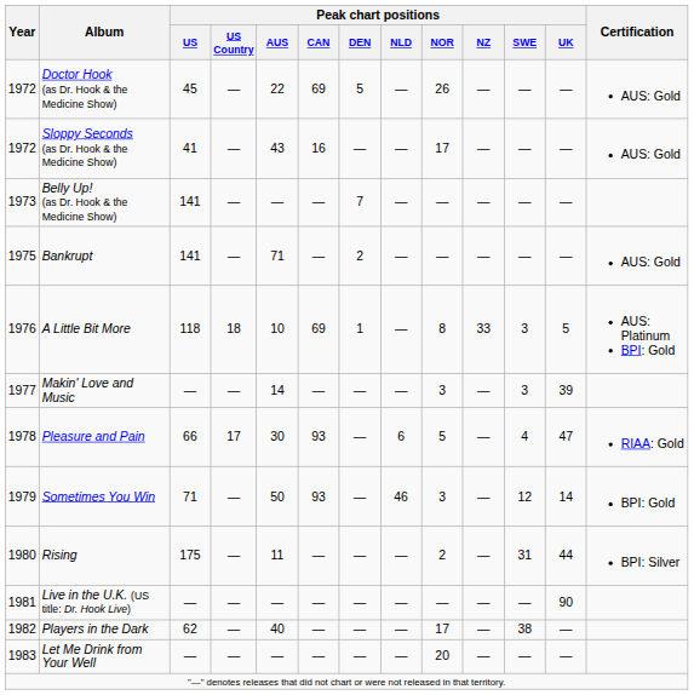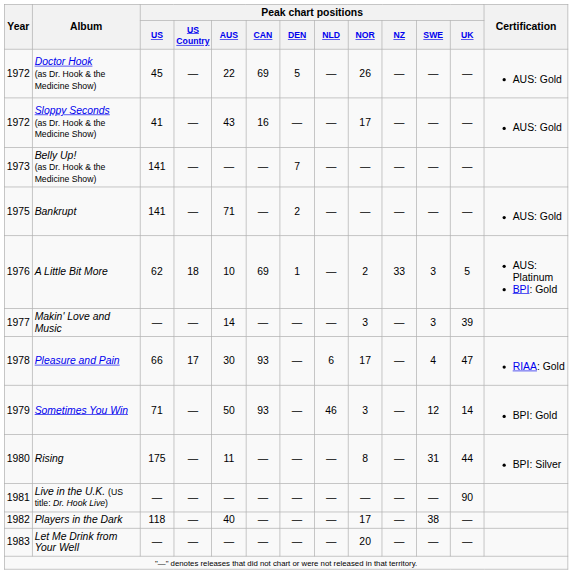 <table class="wikitable">
 <tr>
 <th rowspan="2">Year</th>
 <th rowspan="2">Album</th>
 <th colspan="10">Peak chart positions</th>
 <th rowspan="2">Certification</th>
 </tr>
 <tr>
 <th style="width:45px;"><small><a href='#'>US</a></small><br></th>
 <th style="width:45px;"><small><a href='#'>US Country</a></small><br></th>
 <th style="width:45px;"><small><a href='#'>AUS</a></small><br></th>
 <th style="width:45px;"><small><a href='#'>CAN</a></small><br></th>
 <th style="width:45px;"><small><a href='#'>DEN</a></small><br></th>
 <th style="width:45px;"><small><a href='#'>NLD</a></small><br></th>
 <th style="width:45px;"><small><a href='#'>NOR</a></small><br></th>
 <th style="width:45px;"><small><a href='#'>NZ</a></small><br></th>
 <th style="width:45px;"><small><a href='#'>SWE</a></small><br></th>
 <th style="width:45px;"><small><a href='#'>UK</a></small><br></th>
 </tr>
 <tr>
 <td>1972</td>
 <td><em><a href='#'>Doctor Hook</a></em><br><small>(as Dr. Hook & the Medicine Show)</small></td>
 <td style="text-align:center;">45</td>
 <td style="text-align:center;">—</td>
 <td style="text-align:center;">22</td>
 <td style="text-align:center;">69</td>
 <td style="text-align:center;">5</td>
 <td style="text-align:center;">—</td>
 <td style="text-align:center;">26</td>
 <td style="text-align:center;">—</td>
 <td style="text-align:center;">—</td>
 <td style="text-align:center;">—</td>
 <td><br><ul><li>AUS: Gold</li></ul></td>
 </tr>
 <tr>
 <td>1972</td>
 <td><em><a href='#'>Sloppy Seconds</a></em><br><small>(as Dr. Hook & the Medicine Show)</small></td>
 <td style="text-align:center;">41</td>
 <td style="text-align:center;">—</td>
 <td style="text-align:center;">43</td>
 <td style="text-align:center;">16</td>
 <td style="text-align:center;">—</td>
 <td style="text-align:center;">—</td>
 <td style="text-align:center;">17</td>
 <td style="text-align:center;">—</td>
 <td style="text-align:center;">—</td>
 <td style="text-align:center;">—</td>
 <td><br><ul><li>AUS: Gold</li></ul></td>
 </tr>
 <tr>
 <td>1973</td>
 <td><em>Belly Up!</em><br><small>(as Dr. Hook & the Medicine Show)</small></td>
 <td style="text-align:center;">141</td>
 <td style="text-align:center;">—</td>
 <td style="text-align:center;">—</td>
 <td style="text-align:center;">—</td>
 <td style="text-align:center;">7</td>
 <td style="text-align:center;">—</td>
 <td style="text-align:center;">—</td>
 <td style="text-align:center;">—</td>
 <td style="text-align:center;">—</td>
 <td style="text-align:center;">—</td>
 <td></td>
 </tr>
 <tr>
 <td>1975</td>
 <td><em>Bankrupt</em></td>
 <td style="text-align:center;">141</td>
 <td style="text-align:center;">—</td>
 <td style="text-align:center;">71</td>
 <td style="text-align:center;">—</td>
 <td style="text-align:center;">2</td>
 <td style="text-align:center;">—</td>
 <td style="text-align:center;">—</td>
 <td style="text-align:center;">—</td>
 <td style="text-align:center;">—</td>
 <td style="text-align:center;">—</td>
 <td><br><ul><li>AUS: Gold</li></ul></td>
 </tr>
 <tr>
 <td>1976</td>
 <td><em>A Little Bit More</em></td>
-<td style="text-align:center;">118</td>
+<td style="text-align:center;">62</td>
 <td style="text-align:center;">18</td>
 <td style="text-align:center;">10</td>
 <td style="text-align:center;">69</td>
 <td style="text-align:center;">1</td>
 <td style="text-align:center;">—</td>
-<td style="text-align:center;">8</td>
+<td style="text-align:center;">2</td>
 <td style="text-align:center;">33</td>
 <td style="text-align:center;">3</td>
 <td style="text-align:center;">5</td>
 <td><br><ul><li>AUS: Platinum</li><li><a href='#'>BPI</a>: Gold</li></ul></td>
 </tr>
 <tr>
 <td>1977</td>
 <td><em>Makin' Love and Music</em></td>
 <td style="text-align:center;">—</td>
 <td style="text-align:center;">—</td>
 <td style="text-align:center;">14</td>
 <td style="text-align:center;">—</td>
 <td style="text-align:center;">—</td>
 <td style="text-align:center;">—</td>
 <td style="text-align:center;">3</td>
 <td style="text-align:center;">—</td>
 <td style="text-align:center;">3</td>
 <td style="text-align:center;">39</td>
 <td></td>
 </tr>
 <tr>
 <td>1978</td>
 <td><em><a href='#'>Pleasure and Pain</a></em></td>
 <td style="text-align:center;">66</td>
 <td style="text-align:center;">17</td>
 <td style="text-align:center;">30</td>
 <td style="text-align:center;">93</td>
 <td style="text-align:center;">—</td>
 <td style="text-align:center;">6</td>
-<td style="text-align:center;">5</td>
+<td style="text-align:center;">17</td>
 <td style="text-align:center;">—</td>
 <td style="text-align:center;">4</td>
 <td style="text-align:center;">47</td>
 <td><br><ul><li><a href='#'>RIAA</a>: Gold</li></ul></td>
 </tr>
 <tr>
 <td>1979</td>
 <td><em><a href='#'>Sometimes You Win</a></em></td>
 <td style="text-align:center;">71</td>
 <td style="text-align:center;">—</td>
 <td style="text-align:center;">50</td>
 <td style="text-align:center;">93</td>
 <td style="text-align:center;">—</td>
 <td style="text-align:center;">46</td>
 <td style="text-align:center;">3</td>
 <td style="text-align:center;">—</td>
 <td style="text-align:center;">12</td>
 <td style="text-align:center;">14</td>
 <td><br><ul><li>BPI: Gold</li></ul></td>
 </tr>
 <tr>
 <td>1980</td>
 <td><em>Rising</em></td>
 <td style="text-align:center;">175</td>
 <td style="text-align:center;">—</td>
 <td style="text-align:center;">11</td>
 <td style="text-align:center;">—</td>
 <td style="text-align:center;">—</td>
 <td style="text-align:center;">—</td>
-<td style="text-align:center;">2</td>
+<td style="text-align:center;">8</td>
 <td style="text-align:center;">—</td>
 <td style="text-align:center;">31</td>
 <td style="text-align:center;">44</td>
 <td><br><ul><li>BPI: Silver</li></ul></td>
 </tr>
 <tr>
 <td>1981</td>
 <td><em>Live in the U.K.</em> <small>(US title: <em>Dr. Hook Live</em>)</small></td>
 <td style="text-align:center;">—</td>
 <td style="text-align:center;">—</td>
 <td style="text-align:center;">—</td>
 <td style="text-align:center;">—</td>
 <td style="text-align:center;">—</td>
 <td style="text-align:center;">—</td>
 <td style="text-align:center;">—</td>
 <td style="text-align:center;">—</td>
 <td style="text-align:center;">—</td>
 <td style="text-align:center;">90</td>
 <td></td>
 </tr>
 <tr>
 <td>1982</td>
 <td><em>Players in the Dark</em></td>
-<td style="text-align:center;">62</td>
+<td style="text-align:center;">118</td>
 <td style="text-align:center;">—</td>
 <td style="text-align:center;">40</td>
 <td style="text-align:center;">—</td>
 <td style="text-align:center;">—</td>
 <td style="text-align:center;">—</td>
 <td style="text-align:center;">17</td>
 <td style="text-align:center;">—</td>
 <td style="text-align:center;">38</td>
 <td style="text-align:center;">—</td>
 <td></td>
 </tr>
 <tr>
 <td>1983</td>
 <td><em>Let Me Drink from Your Well</em></td>
 <td style="text-align:center;">—</td>
 <td style="text-align:center;">—</td>
 <td style="text-align:center;">—</td>
 <td style="text-align:center;">—</td>
 <td style="text-align:center;">—</td>
 <td style="text-align:center;">—</td>
 <td style="text-align:center;">20</td>
 <td style="text-align:center;">—</td>
 <td style="text-align:center;">—</td>
 <td style="text-align:center;">—</td>
 <td></td>
 </tr>
 <tr>
 <td colspan="13" style="text-align:center; font-size:9pt;">"—" denotes releases that did not chart or were not released in that territory.</td>
 </tr>
 </table>
